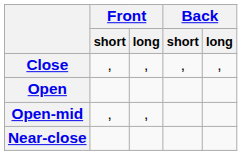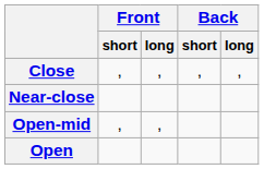 <table class="wikitable" style="text-align: center;">
 <tr>
 <th rowspan="2"></th>
 <th colspan="2"><a href='#'>Front</a></th>
 <th colspan="2"><a href='#'>Back</a></th>
 </tr>
 <tr>
 <th><small>short</small></th>
 <th><small>long</small></th>
 <th><small>short</small></th>
 <th><small>long</small></th>
 </tr>
 <tr>
 <th><a href='#'>Close</a></th>
 <td>, </td>
 <td>, </td>
 <td>, </td>
 <td>, </td>
 </tr>
 <tr>
-<th><a href='#'>Open</a></th>
+<th><a href='#'>Near-close</a></th>
 <td></td>
 <td></td>
 <td></td>
 <td></td>
 </tr>
 <tr>
 <th><a href='#'>Open-mid</a></th>
 <td>, </td>
 <td>, </td>
 <td></td>
 <td></td>
 </tr>
 <tr>
-<th><a href='#'>Near-close</a></th>
+<th><a href='#'>Open</a></th>
 <td></td>
 <td></td>
 <td></td>
 <td></td>
 </tr>
 </table>
